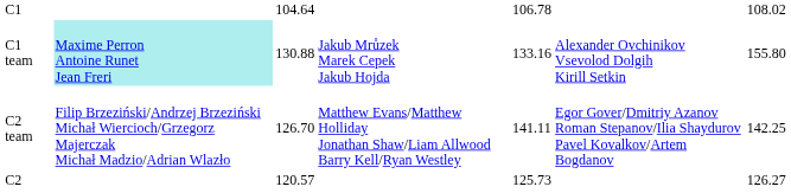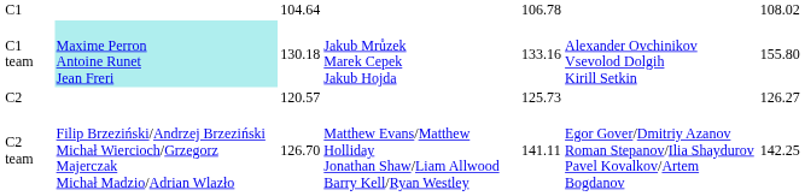 <table>
 <tr>
 <td>C1</td>
 <td></td>
 <td>104.64</td>
 <td></td>
 <td>106.78</td>
 <td></td>
 <td>108.02</td>
 </tr>
 <tr>
 <td>C1 team</td>
 <td style="background: paleturquoise;"><br><a href='#'>Maxime Perron</a><br><a href='#'>Antoine Runet</a><br><a href='#'>Jean Freri</a></td>
-<td>130.88</td>
+<td>130.18</td>
 <td><br><a href='#'>Jakub Mrůzek</a><br><a href='#'>Marek Cepek</a><br><a href='#'>Jakub Hojda</a></td>
 <td>133.16</td>
 <td><br><a href='#'>Alexander Ovchinikov</a><br><a href='#'>Vsevolod Dolgih</a><br><a href='#'>Kirill Setkin</a></td>
 <td>155.80</td>
+</tr>
+<tr>
+<td>C2</td>
+<td></td>
+<td>120.57</td>
+<td></td>
+<td>125.73</td>
+<td></td>
+<td>126.27</td>
 </tr>
 <tr>
 <td>C2 team</td>
 <td><br><a href='#'>Filip Brzeziński</a>/<a href='#'>Andrzej Brzeziński</a><br><a href='#'>Michał Wiercioch</a>/<a href='#'>Grzegorz Majerczak</a><br><a href='#'>Michał Madzio</a>/<a href='#'>Adrian Wlazło</a></td>
 <td>126.70</td>
 <td><br><a href='#'>Matthew Evans</a>/<a href='#'>Matthew Holliday</a><br><a href='#'>Jonathan Shaw</a>/<a href='#'>Liam Allwood</a><br><a href='#'>Barry Kell</a>/<a href='#'>Ryan Westley</a></td>
 <td>141.11</td>
 <td><br><a href='#'>Egor Gover</a>/<a href='#'>Dmitriy Azanov</a><br><a href='#'>Roman Stepanov</a>/<a href='#'>Ilia Shaydurov</a><br><a href='#'>Pavel Kovalkov</a>/<a href='#'>Artem Bogdanov</a></td>
 <td>142.25</td>
 </tr>
-<tr>
-<td>C2</td>
-<td></td>
-<td>120.57</td>
-<td></td>
-<td>125.73</td>
-<td></td>
-<td>126.27</td>
-</tr>
 </table>
